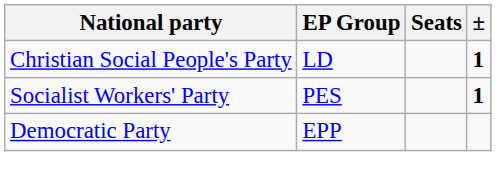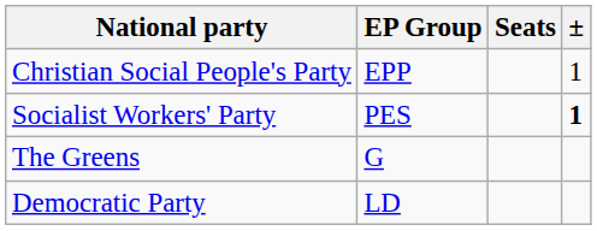 <table class="wikitable">
 <tr>
 <th>National party</th>
 <th>EP Group</th>
 <th>Seats</th>
 <th>±</th>
 </tr>
 <tr>
 <td> <a href='#'>Christian Social People's Party</a></td>
-<td> <a href='#'>LD</a></td>
+<td> <a href='#'>EPP</a></td>
 <td></td>
-<td><strong> 1</strong></td>
+<td> 1</td>
 </tr>
 <tr>
 <td> <a href='#'>Socialist Workers' Party</a></td>
 <td> <a href='#'>PES</a></td>
 <td></td>
 <td><strong> 1</strong></td>
 </tr>
 <tr>
+<td> <a href='#'>The Greens</a></td>
+<td> <a href='#'>G</a></td>
+<td></td>
+<td></td>
+</tr>
+<tr>
 <td> <a href='#'>Democratic Party</a></td>
-<td> <a href='#'>EPP</a></td>
+<td> <a href='#'>LD</a></td>
 <td></td>
 <td></td>
 </tr>
 </table>
